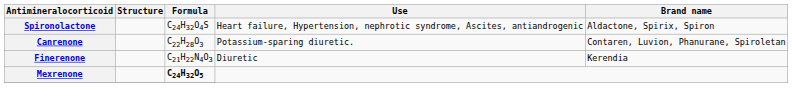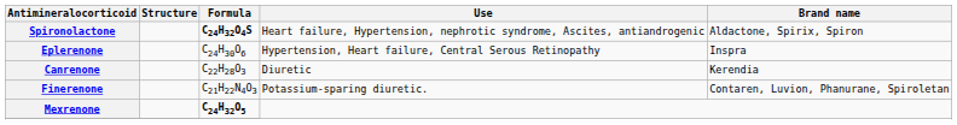 <table class="wikitable">
 <tr>
 <th>Antimineralocorticoid</th>
 <th>Structure</th>
 <th>Formula</th>
 <th>Use</th>
 <th>Brand name</th>
 </tr>
 <tr>
 <th><a href='#'>Spironolactone</a></th>
 <td></td>
-<td>C<sub>24</sub>H<sub>32</sub>O<sub>4</sub>S</td>
+<td><strong>C<sub>24</sub>H<sub>32</sub>O<sub>4</sub>S</strong></td>
 <td>Heart failure, Hypertension, nephrotic syndrome, Ascites, antiandrogenic</td>
 <td>Aldactone, Spirix, Spiron</td>
+</tr>
+<tr>
+<th><a href='#'>Eplerenone</a></th>
+<td></td>
+<td>C<sub>24</sub>H<sub>30</sub>O<sub>6</sub></td>
+<td>Hypertension, Heart failure, Central Serous Retinopathy</td>
+<td>Inspra</td>
 </tr>
 <tr>
 <th><a href='#'>Canrenone</a></th>
 <td></td>
 <td>C<sub>22</sub>H<sub>28</sub>O<sub>3</sub></td>
-<td>Potassium-sparing diuretic.</td>
-<td>Contaren, Luvion, Phanurane, Spiroletan</td>
+<td>Diuretic</td>
+<td>Kerendia</td>
 </tr>
 <tr>
 <th><a href='#'>Finerenone</a></th>
 <td></td>
 <td>C<sub>21</sub>H<sub>22</sub>N<sub>4</sub>O<sub>3</sub></td>
-<td>Diuretic</td>
-<td>Kerendia</td>
+<td>Potassium-sparing diuretic.</td>
+<td>Contaren, Luvion, Phanurane, Spiroletan</td>
 </tr>
 <tr>
 <th><a href='#'>Mexrenone</a></th>
 <td></td>
 <td><strong>C<sub>24</sub>H<sub>32</sub>O<sub>5</sub></strong></td>
 </tr>
 <tr>
 </tr>
 <tr>
 </tr>
 </table>
